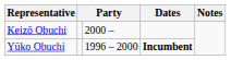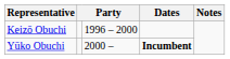 <table class=wikitable>
 <tr valign=bottom>
 <th>Representative</th>
 <th colspan="2">Party</th>
 <th>Dates</th>
 <th>Notes</th>
 </tr>
 <tr>
 <td><a href='#'>Keizō Obuchi</a></td>
 <td></td>
-<td>2000 –</td>
+<td>1996 – 2000</td>
 <td></td>
 </tr>
 <tr>
 <td><a href='#'>Yūko Obuchi</a></td>
 <td></td>
-<td>1996 – 2000</td>
+<td>2000 –</td>
 <td><strong>Incumbent</strong></td>
 </tr>
 </table>
